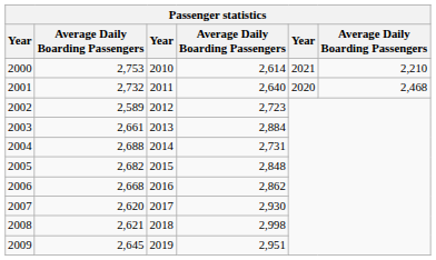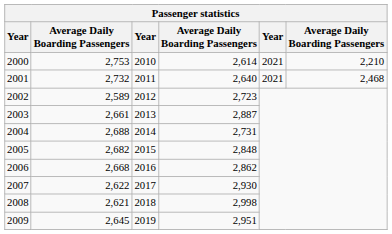 <table class="wikitable" style="margin: 1em 0.2em; text-align: center; font-size: 85%;">
 <tr style="background: #ddd;">
 <th colspan="6">Passenger statistics</th>
 </tr>
 <tr>
 <th>Year</th>
 <th>Average Daily <br> Boarding Passengers</th>
 <th>Year</th>
 <th>Average Daily <br> Boarding Passengers</th>
 <th>Year</th>
 <th>Average Daily <br> Boarding Passengers</th>
 </tr>
 <tr>
 <td>2000</td>
 <td style="text-align:right;">2,753</td>
 <td>2010</td>
 <td style="text-align:right;">2,614</td>
 <td>2021</td>
 <td style="text-align:right;">2,210</td>
 </tr>
 <tr>
 <td>2001</td>
 <td style="text-align:right;">2,732</td>
 <td>2011</td>
 <td style="text-align:right;">2,640</td>
-<td>2020</td>
+<td>2021</td>
 <td style="text-align:right;">2,468</td>
 </tr>
 <tr>
 <td>2002</td>
 <td style="text-align:right;">2,589</td>
 <td>2012</td>
 <td style="text-align:right;">2,723</td>
 <td colspan="2" rowspan="8"></td>
 </tr>
 <tr>
 <td>2003</td>
 <td style="text-align:right;">2,661</td>
 <td>2013</td>
-<td style="text-align:right;">2,884</td>
+<td style="text-align:right;">2,887</td>
 </tr>
 <tr>
 <td>2004</td>
 <td style="text-align:right;">2,688</td>
 <td>2014</td>
 <td style="text-align:right;">2,731</td>
 </tr>
 <tr>
 <td>2005</td>
 <td style="text-align:right;">2,682</td>
 <td>2015</td>
 <td style="text-align:right;">2,848</td>
 </tr>
 <tr>
 <td>2006</td>
 <td style="text-align:right;">2,668</td>
 <td>2016</td>
 <td style="text-align:right;">2,862</td>
 </tr>
 <tr>
 <td>2007</td>
-<td style="text-align:right;">2,620</td>
+<td style="text-align:right;">2,622</td>
 <td>2017</td>
 <td style="text-align:right;">2,930</td>
 </tr>
 <tr>
 <td>2008</td>
 <td style="text-align:right;">2,621</td>
 <td>2018</td>
 <td style="text-align:right;">2,998</td>
 </tr>
 <tr>
 <td>2009</td>
 <td style="text-align:right;">2,645</td>
 <td>2019</td>
 <td style="text-align:right;">2,951</td>
 </tr>
 </table>
